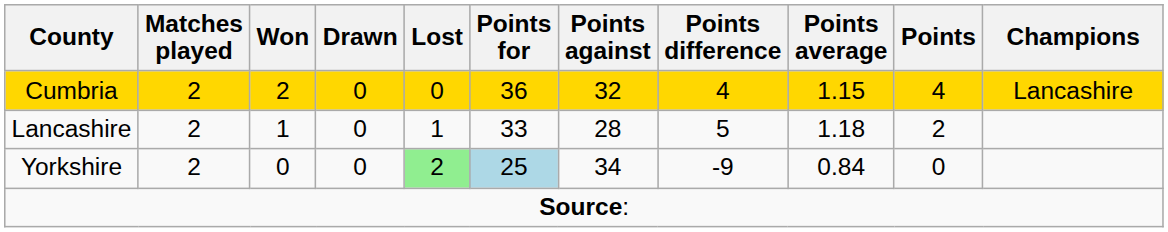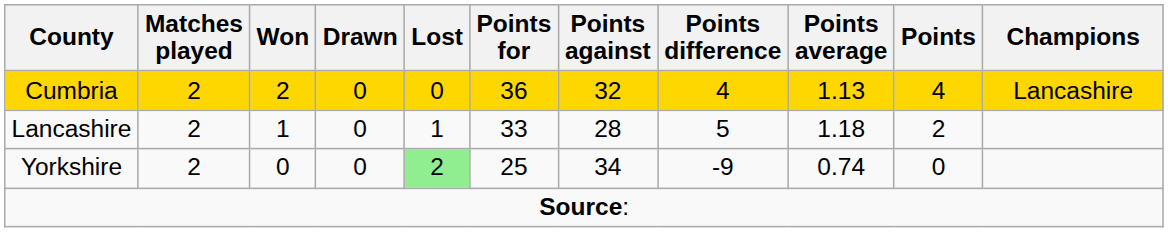 <table class="wikitable plainrowheaders" style="text-align: center; width: 60%">
 <tr>
 <th scope="col" style="width: 5%;">County</th>
 <th scope="col" style="width: 5%;">Matches played</th>
 <th scope="col" style="width: 5%;">Won</th>
 <th scope="col" style="width: 5%;">Drawn</th>
 <th scope="col" style="width: 5%;">Lost</th>
 <th scope="col" style="width: 5%;">Points for</th>
 <th scope="col" style="width: 5%;">Points against</th>
 <th scope="col" style="width: 5%;">Points difference</th>
 <th scope="col" style="width: 5%;">Points average</th>
 <th scope="col" style="width: 5%;">Points</th>
 <th scope="col" style="width: 15%;">Champions</th>
 </tr>
 <tr style="background: gold;">
 <td>Cumbria</td>
 <td>2</td>
 <td>2</td>
 <td>0</td>
 <td>0</td>
 <td>36</td>
 <td>32</td>
 <td>4</td>
-<td>1.15</td>
+<td>1.13</td>
 <td>4</td>
 <td>Lancashire</td>
 </tr>
 <tr>
 <td>Lancashire</td>
 <td>2</td>
 <td>1</td>
 <td>0</td>
 <td>1</td>
 <td>33</td>
 <td>28</td>
 <td>5</td>
 <td>1.18</td>
 <td>2</td>
 <td></td>
 </tr>
 <tr>
 <td>Yorkshire</td>
 <td>2</td>
 <td>0</td>
 <td>0</td>
 <td style="background: lightgreen;">2</td>
-<td style="background: lightblue;">25</td>
+<td>25</td>
 <td>34</td>
 <td>-9</td>
-<td>0.84</td>
+<td>0.74</td>
 <td>0</td>
 <td></td>
 </tr>
 <tr>
 <td colspan="11"><strong>Source</strong>:</td>
 </tr>
 </table>
